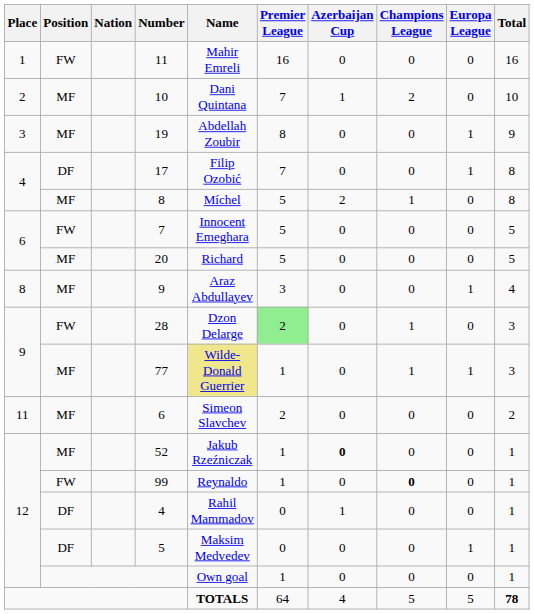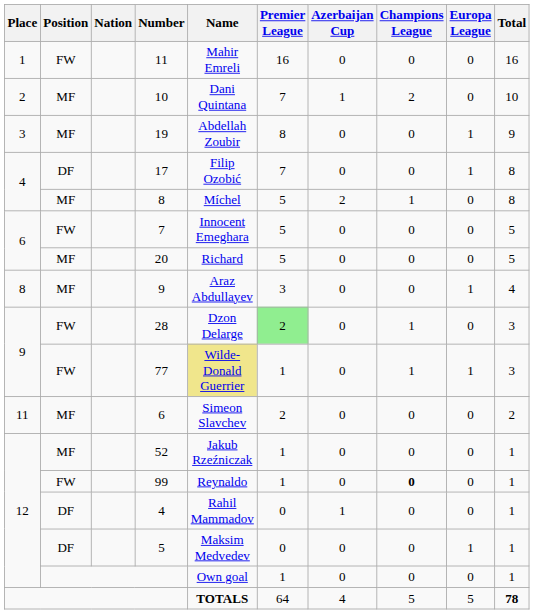 <table class="wikitable" style="font-size: 95%; text-align: center;">
 <tr>
 <th width=60>Place</th>
 <th width=60>Position</th>
 <th width=60>Nation</th>
 <th width=60>Number</th>
 <th width=150>Name</th>
 <th width=150><a href='#'>Premier League</a></th>
 <th width=100><a href='#'>Azerbaijan Cup</a></th>
 <th width=150><a href='#'>Champions League</a></th>
 <th width=150><a href='#'>Europa League</a></th>
 <th width=80>Total</th>
 </tr>
 <tr>
 <td>1</td>
 <td>FW</td>
 <td></td>
 <td>11</td>
 <td><a href='#'>Mahir Emreli</a></td>
 <td>16</td>
 <td>0</td>
 <td>0</td>
 <td>0</td>
 <td>16</td>
 </tr>
 <tr>
 <td>2</td>
 <td>MF</td>
 <td></td>
 <td>10</td>
 <td><a href='#'>Dani Quintana</a></td>
 <td>7</td>
 <td>1</td>
 <td>2</td>
 <td>0</td>
 <td>10</td>
 </tr>
 <tr>
 <td>3</td>
 <td>MF</td>
 <td></td>
 <td>19</td>
 <td><a href='#'>Abdellah Zoubir</a></td>
 <td>8</td>
 <td>0</td>
 <td>0</td>
 <td>1</td>
 <td>9</td>
 </tr>
 <tr>
 <td rowspan="2">4</td>
 <td>DF</td>
 <td></td>
 <td>17</td>
 <td><a href='#'>Filip Ozobić</a></td>
 <td>7</td>
 <td>0</td>
 <td>0</td>
 <td>1</td>
 <td>8</td>
 </tr>
 <tr>
 <td>MF</td>
 <td></td>
 <td>8</td>
 <td><a href='#'>Míchel</a></td>
 <td>5</td>
 <td>2</td>
 <td>1</td>
 <td>0</td>
 <td>8</td>
 </tr>
 <tr>
 <td rowspan="2">6</td>
 <td>FW</td>
 <td></td>
 <td>7</td>
 <td><a href='#'>Innocent Emeghara</a></td>
 <td>5</td>
 <td>0</td>
 <td>0</td>
 <td>0</td>
 <td>5</td>
 </tr>
 <tr>
 <td>MF</td>
 <td></td>
 <td>20</td>
 <td><a href='#'>Richard</a></td>
 <td>5</td>
 <td>0</td>
 <td>0</td>
 <td>0</td>
 <td>5</td>
 </tr>
 <tr>
 <td>8</td>
 <td>MF</td>
 <td></td>
 <td>9</td>
 <td><a href='#'>Araz Abdullayev</a></td>
 <td>3</td>
 <td>0</td>
 <td>0</td>
 <td>1</td>
 <td>4</td>
 </tr>
 <tr>
 <td rowspan="2">9</td>
 <td>FW</td>
 <td></td>
 <td>28</td>
 <td><a href='#'>Dzon Delarge</a></td>
 <td style="background: lightgreen;">2</td>
 <td>0</td>
 <td>1</td>
 <td>0</td>
 <td>3</td>
 </tr>
 <tr>
-<td>MF</td>
+<td>FW</td>
 <td></td>
 <td>77</td>
 <td style="background: khaki;"><a href='#'>Wilde-Donald Guerrier</a></td>
 <td>1</td>
 <td>0</td>
 <td>1</td>
 <td>1</td>
 <td>3</td>
 </tr>
 <tr>
 <td>11</td>
 <td>MF</td>
 <td></td>
 <td>6</td>
 <td><a href='#'>Simeon Slavchev</a></td>
 <td>2</td>
 <td>0</td>
 <td>0</td>
 <td>0</td>
 <td>2</td>
 </tr>
 <tr>
 <td rowspan="5">12</td>
 <td>MF</td>
 <td></td>
 <td>52</td>
 <td><a href='#'>Jakub Rzeźniczak</a></td>
 <td>1</td>
-<td><strong>0</strong></td>
+<td>0</td>
 <td>0</td>
 <td>0</td>
 <td>1</td>
 </tr>
 <tr>
 <td>FW</td>
 <td></td>
 <td>99</td>
 <td><a href='#'>Reynaldo</a></td>
 <td>1</td>
 <td>0</td>
 <td><strong>0</strong></td>
 <td>0</td>
 <td>1</td>
 </tr>
 <tr>
 <td>DF</td>
 <td></td>
 <td>4</td>
 <td><a href='#'>Rahil Mammadov</a></td>
 <td>0</td>
 <td>1</td>
 <td>0</td>
 <td>0</td>
 <td>1</td>
 </tr>
 <tr>
 <td>DF</td>
 <td></td>
 <td>5</td>
 <td><a href='#'>Maksim Medvedev</a></td>
 <td>0</td>
 <td>0</td>
 <td>0</td>
 <td>1</td>
 <td>1</td>
 </tr>
 <tr>
 <td colspan="3"></td>
 <td><a href='#'>Own goal</a></td>
 <td>1</td>
 <td>0</td>
 <td>0</td>
 <td>0</td>
 <td>1</td>
 </tr>
 <tr>
 <td colspan="4"></td>
 <td><strong>TOTALS</strong></td>
 <td>64</td>
 <td>4</td>
 <td>5</td>
 <td>5</td>
 <td><strong>78</strong></td>
 </tr>
 </table>
